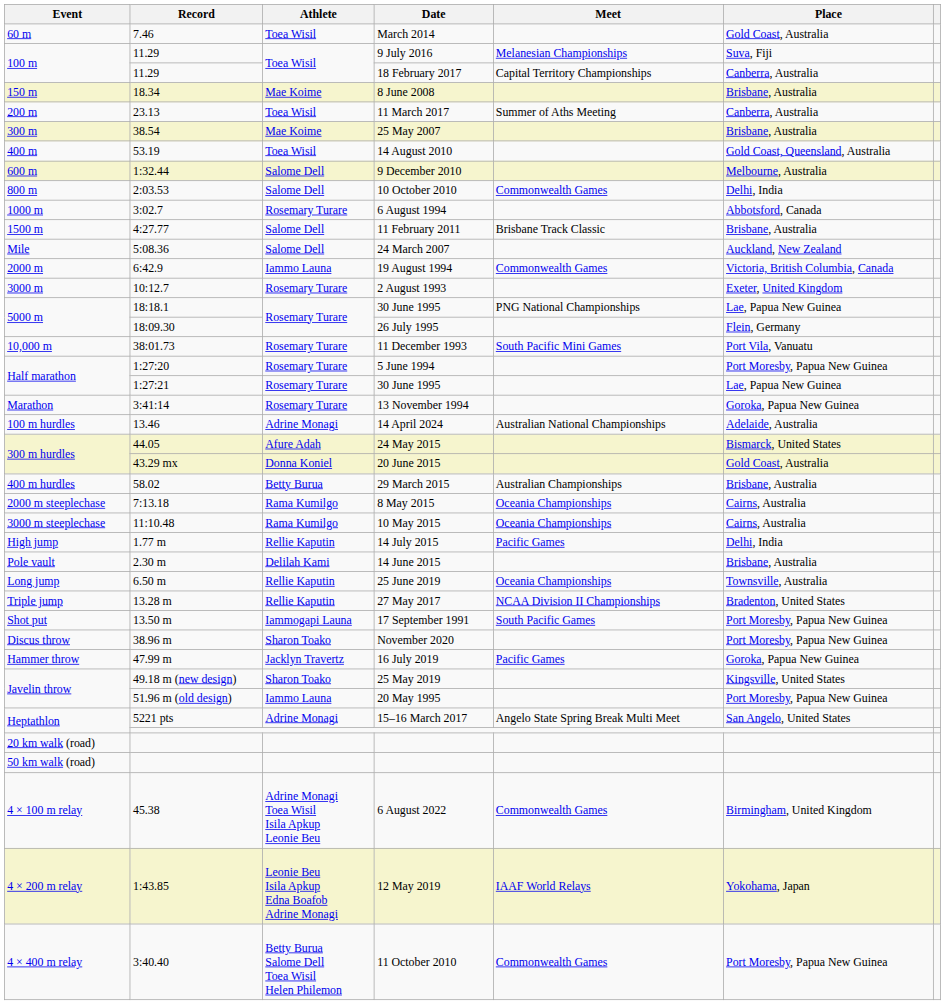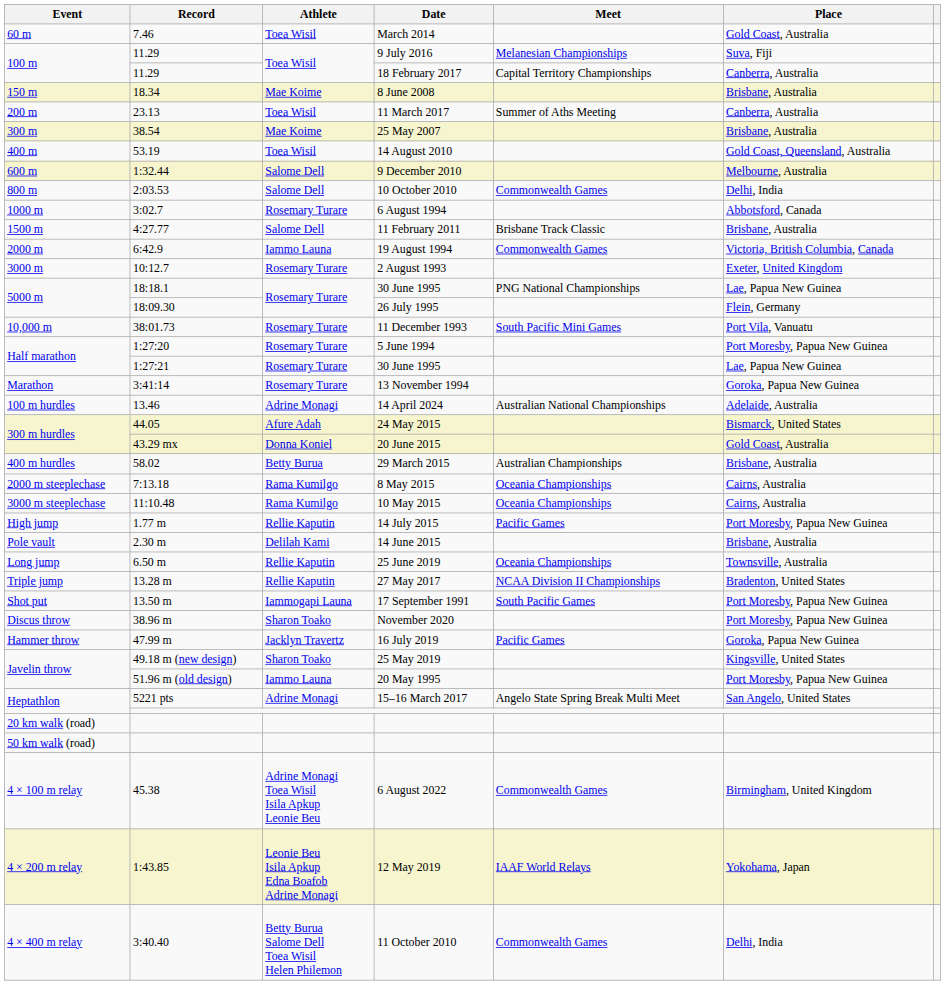 <table class="wikitable" style="font-size:95%; width: 95%;">
 <tr>
 <th>Event</th>
 <th>Record</th>
 <th>Athlete</th>
 <th>Date</th>
 <th>Meet</th>
 <th>Place</th>
 <th></th>
 </tr>
 <tr>
 <td><a href='#'>60 m</a></td>
 <td>7.46 </td>
 <td><a href='#'>Toea Wisil</a></td>
 <td>March 2014</td>
 <td></td>
 <td><a href='#'>Gold Coast</a>, Australia</td>
 <td></td>
 </tr>
 <tr>
 <td rowspan=2><a href='#'>100 m</a></td>
 <td>11.29 </td>
 <td rowspan=2><a href='#'>Toea Wisil</a></td>
 <td>9 July 2016</td>
 <td><a href='#'>Melanesian Championships</a></td>
 <td><a href='#'>Suva</a>, Fiji</td>
 <td></td>
 </tr>
 <tr>
 <td>11.29 </td>
 <td>18 February 2017</td>
 <td>Capital Territory Championships</td>
 <td><a href='#'>Canberra</a>, Australia</td>
 <td></td>
 </tr>
 <tr style="background:#f6F5CE;">
 <td><a href='#'>150 m</a></td>
 <td>18.34</td>
 <td><a href='#'>Mae Koime</a></td>
 <td>8 June 2008</td>
 <td></td>
 <td><a href='#'>Brisbane</a>, Australia</td>
 <td></td>
 </tr>
 <tr>
 <td><a href='#'>200 m</a></td>
 <td>23.13 </td>
 <td><a href='#'>Toea Wisil</a></td>
 <td>11 March 2017</td>
 <td>Summer of Aths Meeting</td>
 <td><a href='#'>Canberra</a>, Australia</td>
 <td></td>
 </tr>
 <tr style="background:#f6F5CE;">
 <td><a href='#'>300 m</a></td>
 <td>38.54</td>
 <td><a href='#'>Mae Koime</a></td>
 <td>25 May 2007</td>
 <td></td>
 <td><a href='#'>Brisbane</a>, Australia</td>
 <td></td>
 </tr>
 <tr>
 <td><a href='#'>400 m</a></td>
 <td>53.19</td>
 <td><a href='#'>Toea Wisil</a></td>
 <td>14 August 2010</td>
 <td></td>
 <td><a href='#'>Gold Coast, Queensland</a>, Australia</td>
 <td></td>
 </tr>
 <tr style="background:#f6F5CE;">
 <td><a href='#'>600 m</a></td>
 <td>1:32.44</td>
 <td><a href='#'>Salome Dell</a></td>
 <td>9 December 2010</td>
 <td></td>
 <td><a href='#'>Melbourne</a>, Australia</td>
 <td></td>
 </tr>
 <tr>
 <td><a href='#'>800 m</a></td>
 <td>2:03.53</td>
 <td><a href='#'>Salome Dell</a></td>
 <td>10 October 2010</td>
 <td><a href='#'>Commonwealth Games</a></td>
 <td><a href='#'>Delhi</a>, India</td>
 <td></td>
 </tr>
 <tr>
 <td><a href='#'>1000 m</a></td>
 <td>3:02.7 </td>
 <td><a href='#'>Rosemary Turare</a></td>
 <td>6 August 1994</td>
 <td></td>
 <td><a href='#'>Abbotsford</a>, Canada</td>
 <td></td>
 </tr>
 <tr>
 <td><a href='#'>1500 m</a></td>
 <td>4:27.77</td>
 <td><a href='#'>Salome Dell</a></td>
 <td>11 February 2011</td>
 <td>Brisbane Track Classic</td>
 <td><a href='#'>Brisbane</a>, Australia</td>
-<td></td>
-</tr>
-<tr>
-<td><a href='#'>Mile</a></td>
-<td>5:08.36</td>
-<td><a href='#'>Salome Dell</a></td>
-<td>24 March 2007</td>
-<td></td>
-<td><a href='#'>Auckland</a>, <a href='#'>New Zealand</a></td>
 <td></td>
 </tr>
 <tr>
 <td><a href='#'>2000 m</a></td>
 <td>6:42.9 </td>
 <td><a href='#'>Iammo Launa</a></td>
 <td>19 August 1994</td>
 <td><a href='#'>Commonwealth Games</a></td>
 <td><a href='#'>Victoria, British Columbia</a>, <a href='#'>Canada</a></td>
 <td></td>
 </tr>
 <tr>
 <td><a href='#'>3000 m</a></td>
 <td>10:12.7 </td>
 <td><a href='#'>Rosemary Turare</a></td>
 <td>2 August 1993</td>
 <td></td>
 <td><a href='#'>Exeter</a>, <a href='#'>United Kingdom</a></td>
 <td></td>
 </tr>
 <tr>
 <td rowspan=2><a href='#'>5000 m</a></td>
 <td>18:18.1 </td>
 <td rowspan=2><a href='#'>Rosemary Turare</a></td>
 <td>30 June 1995</td>
 <td>PNG National Championships</td>
 <td><a href='#'>Lae</a>, Papua New Guinea</td>
 <td></td>
 </tr>
 <tr>
 <td>18:09.30  </td>
 <td>26 July 1995</td>
 <td></td>
 <td><a href='#'>Flein</a>, Germany</td>
 <td></td>
 </tr>
 <tr>
 <td><a href='#'>10,000 m</a></td>
 <td>38:01.73</td>
 <td><a href='#'>Rosemary Turare</a></td>
 <td>11 December 1993</td>
 <td><a href='#'>South Pacific Mini Games</a></td>
 <td><a href='#'>Port Vila</a>, Vanuatu</td>
 <td></td>
 </tr>
 <tr>
 <td rowspan=2><a href='#'>Half marathon</a></td>
 <td>1:27:20</td>
 <td><a href='#'>Rosemary Turare</a></td>
 <td>5 June 1994</td>
 <td></td>
 <td><a href='#'>Port Moresby</a>, Papua New Guinea</td>
 <td></td>
 </tr>
 <tr>
 <td>1:27:21</td>
 <td><a href='#'>Rosemary Turare</a></td>
 <td>30 June 1995</td>
 <td></td>
 <td><a href='#'>Lae</a>, Papua New Guinea</td>
 <td></td>
 </tr>
 <tr>
 <td><a href='#'>Marathon</a></td>
 <td>3:41:14</td>
 <td><a href='#'>Rosemary Turare</a></td>
 <td>13 November 1994</td>
 <td></td>
 <td><a href='#'>Goroka</a>, Papua New Guinea</td>
 <td></td>
 </tr>
 <tr>
 <td><a href='#'>100 m hurdles</a></td>
 <td>13.46 </td>
 <td><a href='#'>Adrine Monagi</a></td>
 <td>14 April 2024</td>
 <td>Australian National Championships</td>
 <td><a href='#'>Adelaide</a>, Australia</td>
 <td></td>
 </tr>
 <tr style="background:#f6F5CE;">
 <td rowspan=2><a href='#'>300 m hurdles</a></td>
 <td>44.05</td>
 <td><a href='#'>Afure Adah</a></td>
 <td>24 May 2015</td>
 <td></td>
 <td><a href='#'>Bismarck</a>, United States</td>
 <td></td>
 </tr>
 <tr style="background:#f6F5CE;">
 <td>43.29 mx</td>
 <td><a href='#'>Donna Koniel</a></td>
 <td>20 June 2015</td>
 <td></td>
 <td><a href='#'>Gold Coast</a>, Australia</td>
 <td></td>
 </tr>
 <tr>
 <td><a href='#'>400 m hurdles</a></td>
 <td>58.02</td>
 <td><a href='#'>Betty Burua</a></td>
 <td>29 March 2015</td>
 <td>Australian Championships</td>
 <td><a href='#'>Brisbane</a>, Australia</td>
 <td></td>
 </tr>
 <tr>
 <td><a href='#'>2000 m steeplechase</a></td>
 <td>7:13.18</td>
 <td><a href='#'>Rama Kumilgo</a></td>
 <td>8 May 2015</td>
 <td><a href='#'>Oceania Championships</a></td>
 <td><a href='#'>Cairns</a>, Australia</td>
 <td></td>
 </tr>
 <tr>
 <td><a href='#'>3000 m steeplechase</a></td>
 <td>11:10.48</td>
 <td><a href='#'>Rama Kumilgo</a></td>
 <td>10 May 2015</td>
 <td><a href='#'>Oceania Championships</a></td>
 <td><a href='#'>Cairns</a>, Australia</td>
 <td></td>
 </tr>
 <tr>
 <td><a href='#'>High jump</a></td>
 <td>1.77 m</td>
 <td><a href='#'>Rellie Kaputin</a></td>
 <td>14 July 2015</td>
 <td><a href='#'>Pacific Games</a></td>
-<td><a href='#'>Delhi</a>, India</td>
+<td><a href='#'>Port Moresby</a>, Papua New Guinea</td>
 <td></td>
 </tr>
 <tr>
 <td><a href='#'>Pole vault</a></td>
 <td>2.30 m</td>
 <td><a href='#'>Delilah Kami</a></td>
 <td>14 June 2015</td>
 <td></td>
 <td><a href='#'>Brisbane</a>, Australia</td>
 <td></td>
 </tr>
 <tr>
 <td><a href='#'>Long jump</a></td>
 <td>6.50 m </td>
 <td><a href='#'>Rellie Kaputin</a></td>
 <td>25 June 2019</td>
 <td><a href='#'>Oceania Championships</a></td>
 <td><a href='#'>Townsville</a>, Australia</td>
 <td></td>
 </tr>
 <tr>
 <td><a href='#'>Triple jump</a></td>
 <td>13.28 m </td>
 <td><a href='#'>Rellie Kaputin</a></td>
 <td>27 May 2017</td>
 <td><a href='#'>NCAA Division II Championships</a></td>
 <td><a href='#'>Bradenton</a>, United States</td>
 <td></td>
 </tr>
 <tr>
 <td><a href='#'>Shot put</a></td>
 <td>13.50 m</td>
 <td><a href='#'>Iammogapi Launa</a></td>
 <td>17 September 1991</td>
 <td><a href='#'>South Pacific Games</a></td>
 <td><a href='#'>Port Moresby</a>, Papua New Guinea</td>
 <td></td>
 </tr>
 <tr>
 <td><a href='#'>Discus throw</a></td>
 <td>38.96 m</td>
 <td><a href='#'>Sharon Toako</a></td>
 <td>November 2020</td>
 <td></td>
 <td><a href='#'>Port Moresby</a>, Papua New Guinea</td>
 <td></td>
 </tr>
 <tr>
 <td><a href='#'>Hammer throw</a></td>
 <td>47.99 m</td>
 <td><a href='#'>Jacklyn Travertz</a></td>
 <td>16 July 2019</td>
 <td><a href='#'>Pacific Games</a></td>
 <td><a href='#'>Goroka</a>, Papua New Guinea</td>
 <td></td>
 </tr>
 <tr>
 <td rowspan=2><a href='#'>Javelin throw</a></td>
 <td>49.18 m (<a href='#'>new design</a>)</td>
 <td><a href='#'>Sharon Toako</a></td>
 <td>25 May 2019</td>
 <td></td>
 <td><a href='#'>Kingsville</a>, United States</td>
 <td></td>
 </tr>
 <tr>
 <td>51.96 m (<a href='#'>old design</a>)</td>
 <td><a href='#'>Iammo Launa</a></td>
 <td>20 May 1995</td>
 <td></td>
 <td><a href='#'>Port Moresby</a>, Papua New Guinea</td>
 <td></td>
 </tr>
 <tr>
 <td rowspan=2><a href='#'>Heptathlon</a></td>
 <td>5221 pts</td>
 <td><a href='#'>Adrine Monagi</a></td>
 <td>15–16 March 2017</td>
 <td>Angelo State Spring Break Multi Meet</td>
 <td><a href='#'>San Angelo</a>, United States</td>
 <td></td>
 </tr>
 <tr>
 <td colspan=5></td>
 <td></td>
 </tr>
 <tr>
 <td><a href='#'>20 km walk</a> (road)</td>
 <td></td>
 <td></td>
 <td></td>
 <td></td>
 <td></td>
 <td></td>
 </tr>
 <tr>
 <td><a href='#'>50 km walk</a> (road)</td>
 <td></td>
 <td></td>
 <td></td>
 <td></td>
 <td></td>
 <td></td>
 </tr>
 <tr>
 <td><a href='#'>4 × 100 m relay</a></td>
 <td>45.38</td>
 <td><br><a href='#'>Adrine Monagi</a><br><a href='#'>Toea Wisil</a><br><a href='#'>Isila Apkup</a><br><a href='#'>Leonie Beu</a></td>
 <td>6 August 2022</td>
 <td><a href='#'>Commonwealth Games</a></td>
 <td><a href='#'>Birmingham</a>, United Kingdom</td>
 <td></td>
 </tr>
 <tr style="background:#f6F5CE;">
 <td><a href='#'>4 × 200 m relay</a></td>
 <td>1:43.85</td>
 <td><br><a href='#'>Leonie Beu</a><br><a href='#'>Isila Apkup</a><br><a href='#'>Edna Boafob</a><br><a href='#'>Adrine Monagi</a></td>
 <td>12 May 2019</td>
 <td><a href='#'>IAAF World Relays</a></td>
 <td><a href='#'>Yokohama</a>, Japan</td>
 <td></td>
 </tr>
 <tr>
 <td><a href='#'>4 × 400 m relay</a></td>
 <td>3:40.40</td>
 <td><br><a href='#'>Betty Burua</a><br><a href='#'>Salome Dell</a><br><a href='#'>Toea Wisil</a><br><a href='#'>Helen Philemon</a></td>
 <td>11 October 2010</td>
 <td><a href='#'>Commonwealth Games</a></td>
-<td><a href='#'>Port Moresby</a>, Papua New Guinea</td>
+<td><a href='#'>Delhi</a>, India</td>
 <td></td>
 </tr>
 </table>
